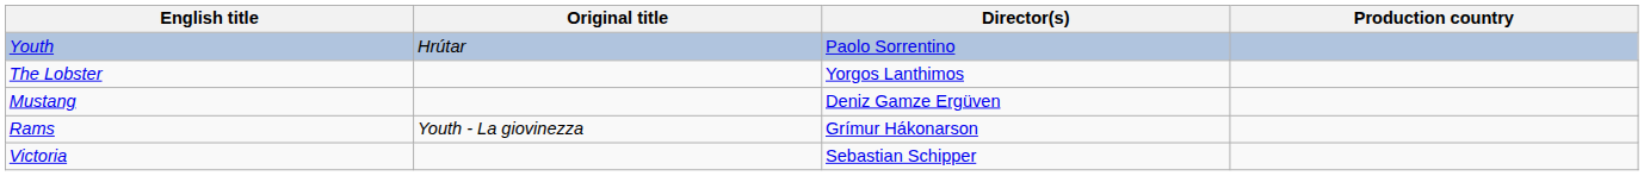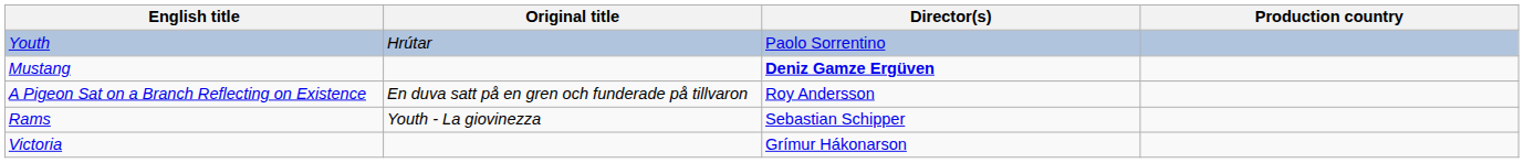 <table class="wikitable" width="95%" cellpadding="5">
 <tr>
 <th width="25%">English title</th>
 <th width="25%">Original title</th>
 <th width="25%">Director(s)</th>
 <th width="25%">Production country</th>
 </tr>
 <tr style="background:#B0C4DE;">
 <td><em><a href='#'>Youth</a></em></td>
 <td><em>Hrútar</em></td>
 <td><a href='#'>Paolo Sorrentino</a></td>
 <td>   </td>
 </tr>
 <tr>
-<td><em><a href='#'>The Lobster</a></em></td>
+<td><em><a href='#'>Mustang</a></em></td>
 <td></td>
-<td><a href='#'>Yorgos Lanthimos</a></td>
-<td>    </td>
+<td><strong><a href='#'>Deniz Gamze Ergüven</a></strong></td>
+<td>  </td>
 </tr>
 <tr>
-<td><em><a href='#'>Mustang</a></em></td>
-<td></td>
-<td><a href='#'>Deniz Gamze Ergüven</a></td>
-<td>  </td>
+<td><em><a href='#'>A Pigeon Sat on a Branch Reflecting on Existence</a></em></td>
+<td><em>En duva satt på en gren och funderade på tillvaron</em></td>
+<td><a href='#'>Roy Andersson</a></td>
+<td>   </td>
 </tr>
 <tr>
 <td><em><a href='#'>Rams</a></em></td>
 <td><em>Youth - La giovinezza</em></td>
-<td><a href='#'>Grímur Hákonarson</a></td>
+<td><a href='#'>Sebastian Schipper</a></td>
 <td> </td>
 </tr>
 <tr>
 <td><em><a href='#'>Victoria</a></em></td>
 <td></td>
-<td><a href='#'>Sebastian Schipper</a></td>
+<td><a href='#'>Grímur Hákonarson</a></td>
 <td></td>
 </tr>
 </table>
